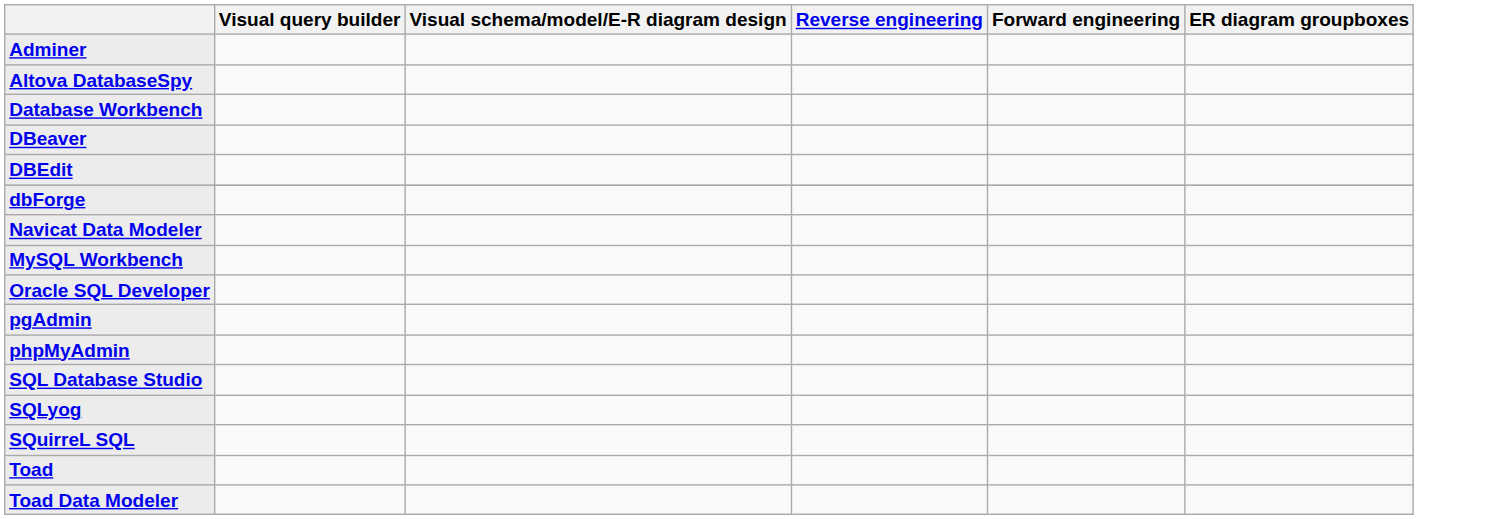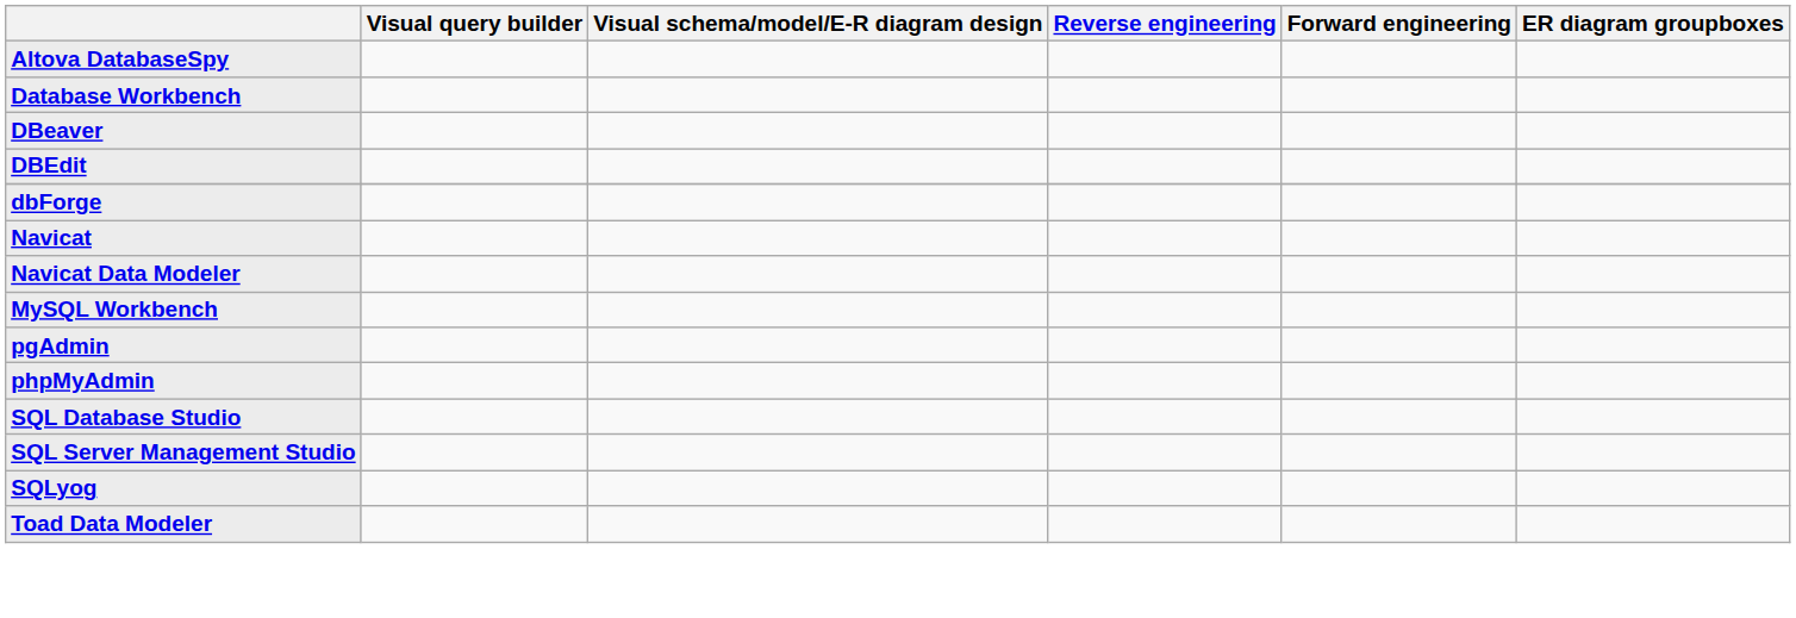 <table class="wikitable sortable" style="font-size: 85%; text-align: center">
 <tr style="background: #ececec;">
 <th></th>
 <th>Visual query builder</th>
 <th>Visual schema/model/E-R diagram design</th>
 <th><a href='#'>Reverse engineering</a></th>
 <th>Forward engineering</th>
 <th>ER diagram groupboxes</th>
-</tr>
-<tr>
-<th style="text-align: left; background: #ececec;"><a href='#'>Adminer</a></th>
-<td></td>
-<td></td>
-<td></td>
-<td></td>
-<td></td>
 </tr>
 <tr>
 <th style="text-align: left; background: #ececec;"><a href='#'>Altova DatabaseSpy</a></th>
 <td></td>
 <td></td>
 <td></td>
 <td></td>
 <td></td>
 </tr>
 <tr>
 <th style="text-align: left; background: #ececec;"><a href='#'>Database Workbench</a></th>
 <td></td>
 <td></td>
 <td></td>
 <td></td>
 <td></td>
 </tr>
 <tr>
 <th style="text-align: left; background: #ececec;"><a href='#'>DBeaver</a></th>
 <td></td>
 <td></td>
 <td></td>
 <td></td>
 <td></td>
 </tr>
 <tr>
 <th style="text-align: left; background: #ececec;"><a href='#'>DBEdit</a></th>
 <td></td>
 <td></td>
 <td></td>
 <td></td>
 <td></td>
 </tr>
 <tr>
 </tr>
 <tr>
 <th style="text-align: left; background: #ececec;"><a href='#'>dbForge</a></th>
 <td></td>
 <td></td>
 <td></td>
 <td></td>
 <td></td>
 </tr>
 <tr>
+<th style="text-align: left; background: #ececec;"><a href='#'>Navicat</a></th>
+<td></td>
+<td></td>
+<td></td>
+<td></td>
+<td></td>
+</tr>
+<tr>
 <th style="text-align: left; background: #ececec;"><a href='#'>Navicat Data Modeler</a></th>
 <td></td>
 <td></td>
 <td></td>
 <td></td>
 <td></td>
 </tr>
 <tr>
 <th style="text-align: left; background: #ececec;"><a href='#'>MySQL Workbench</a></th>
-<td></td>
-<td></td>
-<td></td>
-<td></td>
-<td></td>
-</tr>
-<tr>
-<th style="text-align: left; background: #ececec;"><a href='#'>Oracle SQL Developer</a></th>
 <td></td>
 <td></td>
 <td></td>
 <td></td>
 <td></td>
 </tr>
 <tr>
 <th style="text-align: left; background: #ececec;"><a href='#'>pgAdmin</a></th>
 <td></td>
 <td></td>
 <td></td>
 <td></td>
 <td></td>
 </tr>
 <tr>
 <th style="text-align: left; background: #ececec;"><a href='#'>phpMyAdmin</a></th>
 <td></td>
 <td></td>
 <td></td>
 <td></td>
 <td></td>
 </tr>
 <tr>
 <th style="text-align: left; background: #ececec;"><a href='#'>SQL Database Studio</a></th>
 <td></td>
 <td></td>
 <td></td>
 <td></td>
 <td></td>
 </tr>
 <tr>
-<th style="text-align: left; background: #ececec;"><a href='#'>SQLyog</a></th>
+<th style="text-align: left; background: #ececec;"><a href='#'>SQL Server Management Studio</a></th>
 <td></td>
 <td></td>
 <td></td>
 <td></td>
 <td></td>
 </tr>
 <tr>
-<th style="text-align: left; background: #ececec;"><a href='#'>SQuirreL SQL</a></th>
-<td></td>
-<td></td>
-<td></td>
-<td></td>
-<td></td>
-</tr>
-<tr>
-<th style="text-align: left; background: #ececec;"><a href='#'>Toad</a></th>
+<th style="text-align: left; background: #ececec;"><a href='#'>SQLyog</a></th>
 <td></td>
 <td></td>
 <td></td>
 <td></td>
 <td></td>
 </tr>
 <tr>
 <th style="text-align: left; background: #ececec;"><a href='#'>Toad Data Modeler</a></th>
 <td></td>
 <td></td>
 <td></td>
 <td></td>
 <td></td>
 </tr>
 </table>
